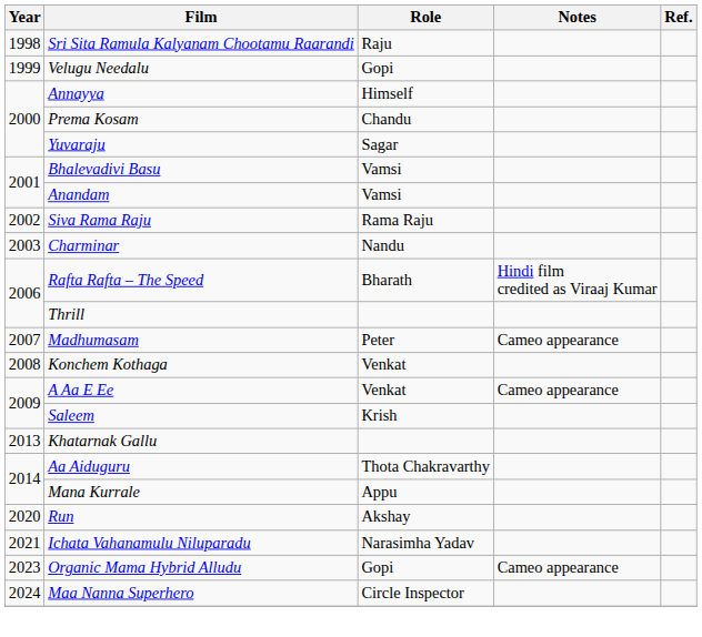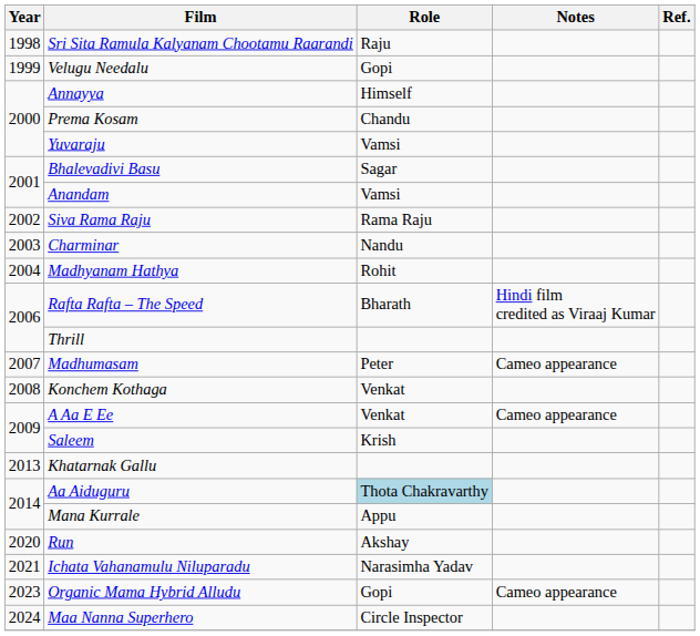 <table class="wikitable sortable">
 <tr>
 <th>Year</th>
 <th>Film</th>
 <th>Role</th>
 <th>Notes</th>
 <th>Ref.</th>
 </tr>
 <tr>
 <td>1998</td>
 <td><em><a href='#'>Sri Sita Ramula Kalyanam Chootamu Raarandi</a></em></td>
 <td>Raju</td>
 <td></td>
 <td></td>
 </tr>
 <tr>
 <td>1999</td>
 <td><em>Velugu Needalu</em></td>
 <td>Gopi</td>
 <td></td>
 <td></td>
 </tr>
 <tr>
 <td rowspan="3">2000</td>
 <td><em><a href='#'>Annayya</a></em></td>
 <td>Himself</td>
 <td></td>
 <td></td>
 </tr>
 <tr>
 <td><em>Prema Kosam</em></td>
 <td>Chandu</td>
 <td></td>
 <td></td>
 </tr>
 <tr>
 <td><em><a href='#'>Yuvaraju</a></em></td>
-<td>Sagar</td>
+<td>Vamsi</td>
 <td></td>
 <td></td>
 </tr>
 <tr>
 <td rowspan="2">2001</td>
 <td><em><a href='#'>Bhalevadivi Basu</a></em></td>
-<td>Vamsi</td>
+<td>Sagar</td>
 <td></td>
 <td></td>
 </tr>
 <tr>
 <td><em><a href='#'>Anandam</a></em></td>
 <td>Vamsi</td>
 <td></td>
 <td></td>
 </tr>
 <tr>
 <td>2002</td>
 <td><em><a href='#'>Siva Rama Raju</a></em></td>
 <td>Rama Raju</td>
 <td></td>
 <td></td>
 </tr>
 <tr>
 <td>2003</td>
 <td><em><a href='#'>Charminar</a></em></td>
 <td>Nandu</td>
+<td></td>
+<td></td>
+</tr>
+<tr>
+<td>2004</td>
+<td><em><a href='#'>Madhyanam Hathya</a></em></td>
+<td>Rohit</td>
 <td></td>
 <td></td>
 </tr>
 <tr>
 <td rowspan="2">2006</td>
 <td><em><a href='#'>Rafta Rafta – The Speed</a></em></td>
 <td>Bharath</td>
 <td><a href='#'>Hindi</a> film<br>credited as Viraaj Kumar</td>
 <td></td>
 </tr>
 <tr>
 <td><em>Thrill</em></td>
 <td></td>
 <td></td>
 <td></td>
 </tr>
 <tr>
 <td>2007</td>
 <td><em><a href='#'>Madhumasam</a></em></td>
 <td>Peter</td>
 <td>Cameo appearance</td>
 <td></td>
 </tr>
 <tr>
 <td>2008</td>
 <td><em>Konchem Kothaga</em></td>
 <td>Venkat</td>
 <td></td>
 <td></td>
 </tr>
 <tr>
 <td rowspan="2">2009</td>
 <td><em><a href='#'>A Aa E Ee</a></em></td>
 <td>Venkat</td>
 <td>Cameo appearance</td>
 <td></td>
 </tr>
 <tr>
 <td><em><a href='#'>Saleem</a></em></td>
 <td>Krish</td>
 <td></td>
 <td></td>
 </tr>
 <tr>
 <td>2013</td>
 <td><em>Khatarnak Gallu</em></td>
 <td></td>
 <td></td>
 <td></td>
 </tr>
 <tr>
 <td rowspan="2">2014</td>
 <td><em><a href='#'>Aa Aiduguru</a></em></td>
-<td>Thota Chakravarthy</td>
+<td style="background: lightblue;">Thota Chakravarthy</td>
 <td></td>
 <td></td>
 </tr>
 <tr>
 <td><em>Mana Kurrale</em></td>
 <td>Appu</td>
 <td></td>
 <td></td>
 </tr>
 <tr>
 <td>2020</td>
 <td><em><a href='#'>Run</a></em></td>
 <td>Akshay</td>
 <td></td>
 <td></td>
 </tr>
 <tr>
 <td>2021</td>
 <td><em><a href='#'>Ichata Vahanamulu Niluparadu</a></em></td>
 <td>Narasimha Yadav</td>
 <td></td>
 <td></td>
 </tr>
 <tr>
 <td>2023</td>
 <td><em><a href='#'>Organic Mama Hybrid Alludu</a></em></td>
 <td>Gopi</td>
 <td>Cameo appearance</td>
 <td></td>
 </tr>
 <tr>
 <td>2024</td>
 <td><em><a href='#'>Maa Nanna Superhero</a></em></td>
 <td>Circle Inspector</td>
 <td></td>
 <td></td>
 </tr>
 <tr>
 </tr>
 </table>
